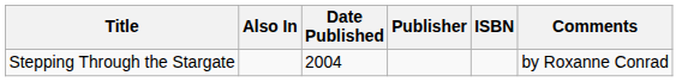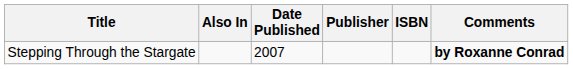 <table class="wikitable">
 <tr>
 <th>Title</th>
 <th>Also In</th>
 <th>Date<br>Published</th>
 <th>Publisher</th>
 <th>ISBN</th>
 <th>Comments</th>
 </tr>
 <tr>
 <td>Stepping Through the Stargate</td>
 <td></td>
-<td>2004</td>
+<td>2007</td>
 <td></td>
 <td></td>
-<td>by Roxanne Conrad</td>
+<td><strong>by Roxanne Conrad</strong></td>
 </tr>
 </table>
